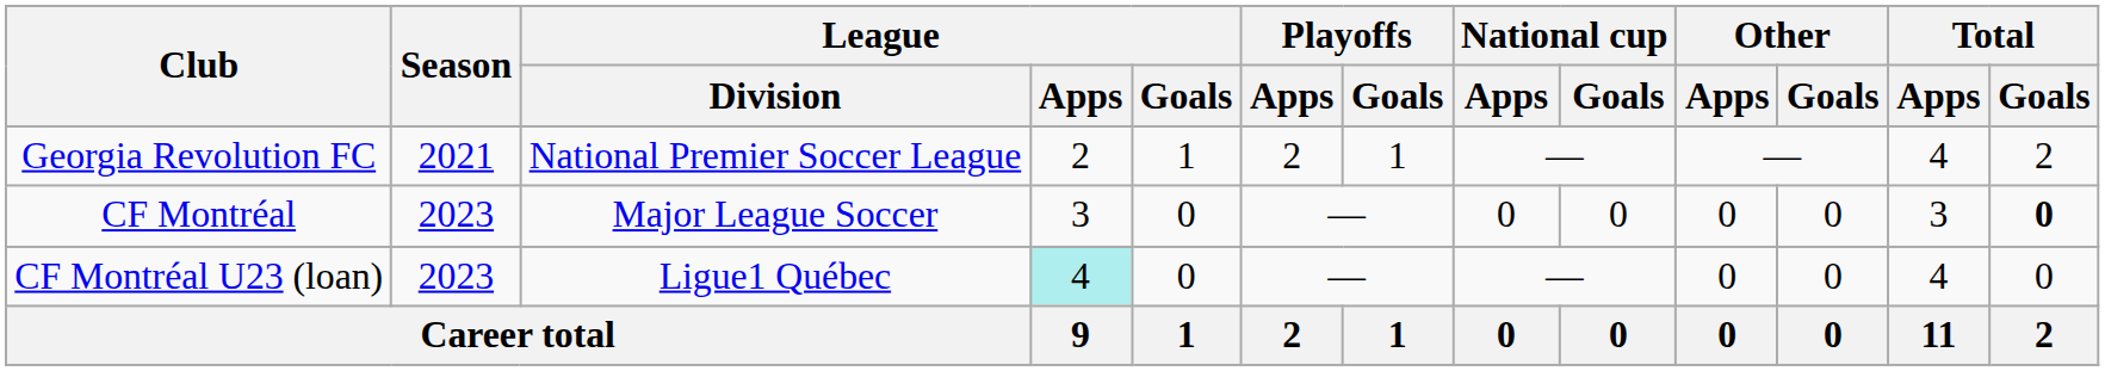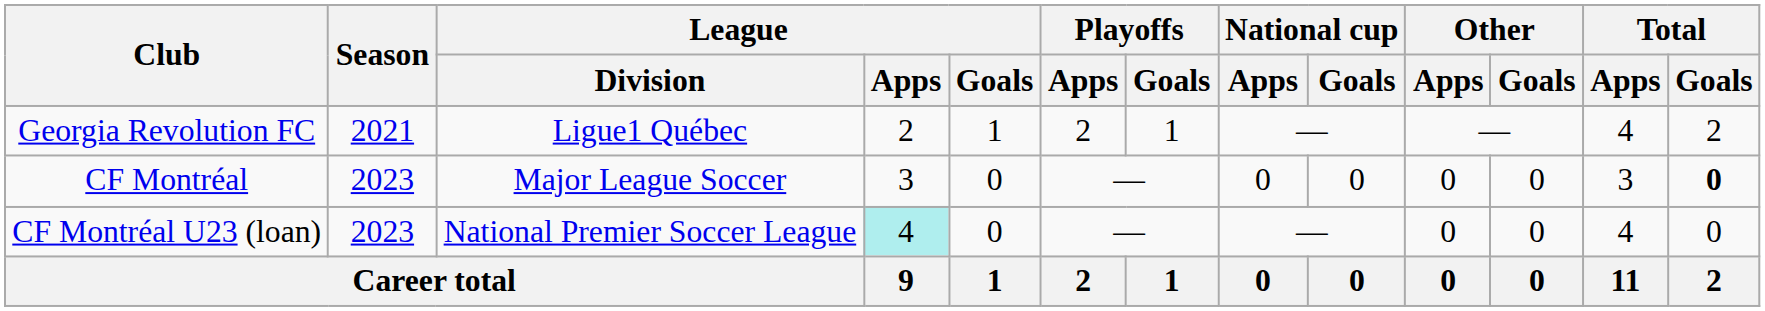 <table class="wikitable" style="text-align:center">
 <tr>
 <th rowspan="2">Club</th>
 <th rowspan="2">Season</th>
 <th colspan="3">League</th>
 <th colspan="2">Playoffs</th>
 <th colspan="2">National cup</th>
 <th colspan="2">Other</th>
 <th colspan="2">Total</th>
 </tr>
 <tr>
 <th>Division</th>
 <th>Apps</th>
 <th>Goals</th>
 <th>Apps</th>
 <th>Goals</th>
 <th>Apps</th>
 <th>Goals</th>
 <th>Apps</th>
 <th>Goals</th>
 <th>Apps</th>
 <th>Goals</th>
 </tr>
 <tr>
 <td><a href='#'>Georgia Revolution FC</a></td>
 <td><a href='#'>2021</a></td>
-<td><a href='#'>National Premier Soccer League</a></td>
+<td><a href='#'>Ligue1 Québec</a></td>
 <td>2</td>
 <td>1</td>
 <td>2</td>
 <td>1</td>
 <td colspan="2">—</td>
 <td colspan="2">—</td>
 <td>4</td>
 <td>2</td>
 </tr>
 <tr>
 <td><a href='#'>CF Montréal</a></td>
 <td><a href='#'>2023</a></td>
 <td><a href='#'>Major League Soccer</a></td>
 <td>3</td>
 <td>0</td>
 <td colspan="2">—</td>
 <td>0</td>
 <td>0</td>
 <td>0</td>
 <td>0</td>
 <td>3</td>
 <td><strong>0</strong></td>
 </tr>
 <tr>
 <td><a href='#'>CF Montréal U23</a> (loan)</td>
 <td><a href='#'>2023</a></td>
-<td><a href='#'>Ligue1 Québec</a></td>
+<td><a href='#'>National Premier Soccer League</a></td>
 <td style="background: paleturquoise;">4</td>
 <td>0</td>
 <td colspan="2">—</td>
 <td colspan="2">—</td>
 <td>0</td>
 <td>0</td>
 <td>4</td>
 <td>0</td>
 </tr>
 <tr>
 <th colspan="3">Career total</th>
 <th>9</th>
 <th>1</th>
 <th>2</th>
 <th>1</th>
 <th>0</th>
 <th>0</th>
 <th>0</th>
 <th>0</th>
 <th>11</th>
 <th>2</th>
 </tr>
 </table>
